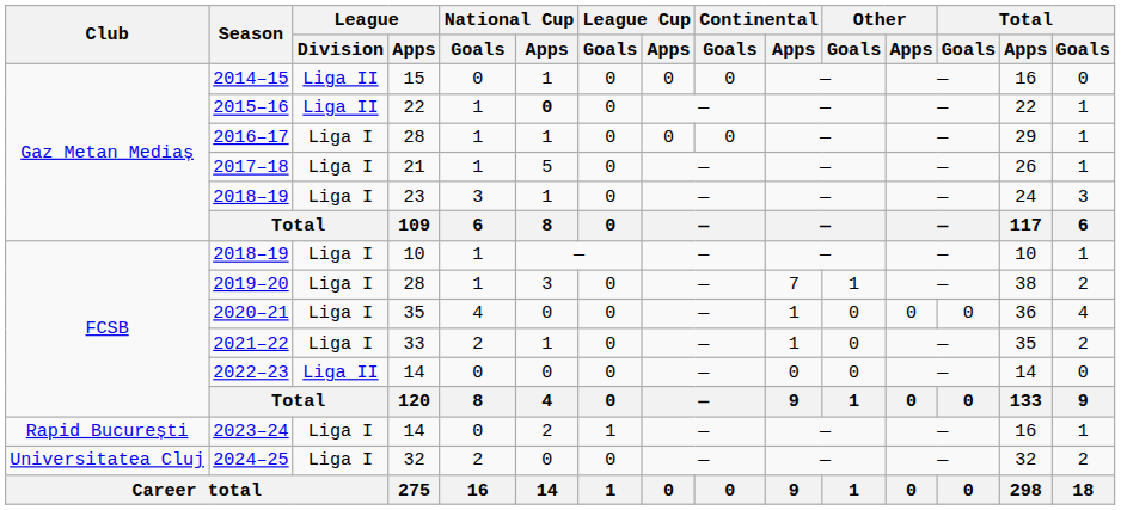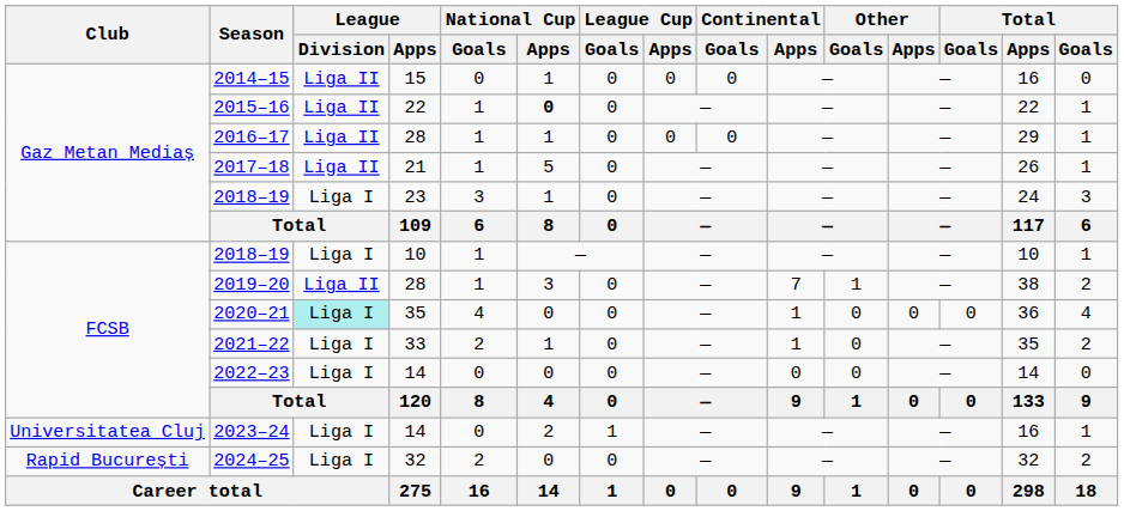 <table class="wikitable" style="text-align:center">
 <tr>
 <th rowspan="2">Club</th>
 <th rowspan="2">Season</th>
 <th colspan="2">League</th>
 <th colspan="2">National Cup</th>
 <th colspan="2">League Cup</th>
 <th colspan="2">Continental</th>
 <th colspan="2">Other</th>
 <th colspan="3">Total</th>
 </tr>
 <tr>
 <th>Division</th>
 <th>Apps</th>
 <th>Goals</th>
 <th>Apps</th>
 <th>Goals</th>
 <th>Apps</th>
 <th>Goals</th>
 <th>Apps</th>
 <th>Goals</th>
 <th>Apps</th>
 <th>Goals</th>
 <th>Apps</th>
 <th>Goals</th>
 </tr>
 <tr>
 <td rowspan="6"><a href='#'>Gaz Metan Mediaș</a></td>
 <td><a href='#'>2014–15</a></td>
 <td><a href='#'>Liga II</a></td>
 <td>15</td>
 <td>0</td>
 <td>1</td>
 <td>0</td>
 <td>0</td>
 <td>0</td>
 <td colspan="2">—</td>
 <td colspan="2">—</td>
 <td>16</td>
 <td>0</td>
 </tr>
 <tr>
 <td><a href='#'>2015–16</a></td>
 <td><a href='#'>Liga II</a></td>
 <td>22</td>
 <td>1</td>
 <td><strong>0</strong></td>
 <td>0</td>
 <td colspan="2">—</td>
 <td colspan="2">—</td>
 <td colspan="2">—</td>
 <td>22</td>
 <td>1</td>
 </tr>
 <tr>
 <td><a href='#'>2016–17</a></td>
-<td>Liga I</td>
+<td><a href='#'>Liga II</a></td>
 <td>28</td>
 <td>1</td>
 <td>1</td>
 <td>0</td>
 <td>0</td>
 <td>0</td>
 <td colspan="2">—</td>
 <td colspan="2">—</td>
 <td>29</td>
 <td>1</td>
 </tr>
 <tr>
 <td><a href='#'>2017–18</a></td>
-<td>Liga I</td>
+<td><a href='#'>Liga II</a></td>
 <td>21</td>
 <td>1</td>
 <td>5</td>
 <td>0</td>
 <td colspan="2">—</td>
 <td colspan="2">—</td>
 <td colspan="2">—</td>
 <td>26</td>
 <td>1</td>
 </tr>
 <tr>
 <td><a href='#'>2018–19</a></td>
 <td>Liga I</td>
 <td>23</td>
 <td>3</td>
 <td>1</td>
 <td>0</td>
 <td colspan="2">—</td>
 <td colspan="2">—</td>
 <td colspan="2">—</td>
 <td>24</td>
 <td>3</td>
 </tr>
 <tr>
 <th colspan="2">Total</th>
 <th>109</th>
 <th>6</th>
 <th>8</th>
 <th>0</th>
 <th colspan="2">—</th>
 <th colspan="2">—</th>
 <th colspan="2">—</th>
 <th>117</th>
 <th>6</th>
 </tr>
 <tr>
 <td rowspan="6"><a href='#'>FCSB</a></td>
 <td><a href='#'>2018–19</a></td>
 <td>Liga I</td>
 <td>10</td>
 <td>1</td>
 <td colspan="2">—</td>
 <td colspan="2">—</td>
 <td colspan="2">—</td>
 <td colspan="2">—</td>
 <td>10</td>
 <td>1</td>
 </tr>
 <tr>
 <td><a href='#'>2019–20</a></td>
-<td>Liga I</td>
+<td><a href='#'>Liga II</a></td>
 <td>28</td>
 <td>1</td>
 <td>3</td>
 <td>0</td>
 <td colspan="2">—</td>
 <td>7</td>
 <td>1</td>
 <td colspan="2">—</td>
 <td>38</td>
 <td>2</td>
 </tr>
 <tr>
 <td><a href='#'>2020–21</a></td>
-<td>Liga I</td>
+<td style="background: paleturquoise;">Liga I</td>
 <td>35</td>
 <td>4</td>
 <td>0</td>
 <td>0</td>
 <td colspan="2">—</td>
 <td>1</td>
 <td>0</td>
 <td>0</td>
 <td>0</td>
 <td>36</td>
 <td>4</td>
 </tr>
 <tr>
 <td><a href='#'>2021–22</a></td>
 <td>Liga I</td>
 <td>33</td>
 <td>2</td>
 <td>1</td>
 <td>0</td>
 <td colspan="2">—</td>
 <td>1</td>
 <td>0</td>
 <td colspan="2">—</td>
 <td>35</td>
 <td>2</td>
 </tr>
 <tr>
 <td><a href='#'>2022–23</a></td>
-<td><a href='#'>Liga II</a></td>
+<td>Liga I</td>
 <td>14</td>
 <td>0</td>
 <td>0</td>
 <td>0</td>
 <td colspan="2">—</td>
 <td>0</td>
 <td>0</td>
 <td colspan="2">—</td>
 <td>14</td>
 <td>0</td>
 </tr>
 <tr>
 <th colspan="2">Total</th>
 <th>120</th>
 <th>8</th>
 <th>4</th>
 <th>0</th>
 <th colspan="2">—</th>
 <th>9</th>
 <th>1</th>
 <th>0</th>
 <th>0</th>
 <th>133</th>
 <th>9</th>
 </tr>
 <tr>
-<td><a href='#'>Rapid București</a></td>
+<td><a href='#'>Universitatea Cluj</a></td>
 <td><a href='#'>2023–24</a></td>
 <td>Liga I</td>
 <td>14</td>
 <td>0</td>
 <td>2</td>
 <td>1</td>
 <td colspan="2">—</td>
 <td colspan="2">—</td>
 <td colspan="2">—</td>
 <td>16</td>
 <td>1</td>
 </tr>
 <tr>
-<td><a href='#'>Universitatea Cluj</a></td>
+<td><a href='#'>Rapid București</a></td>
 <td><a href='#'>2024–25</a></td>
 <td>Liga I</td>
 <td>32</td>
 <td>2</td>
 <td>0</td>
 <td>0</td>
 <td colspan="2">—</td>
 <td colspan="2">—</td>
 <td colspan="2">—</td>
 <td>32</td>
 <td>2</td>
 </tr>
 <tr>
 <th colspan="3">Career total</th>
 <th>275</th>
 <th>16</th>
 <th>14</th>
 <th>1</th>
 <th>0</th>
 <th>0</th>
 <th>9</th>
 <th>1</th>
 <th>0</th>
 <th>0</th>
 <th>298</th>
 <th>18</th>
 </tr>
 </table>
